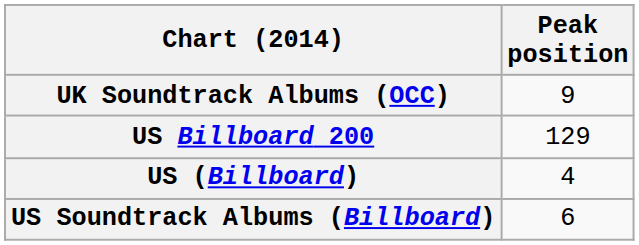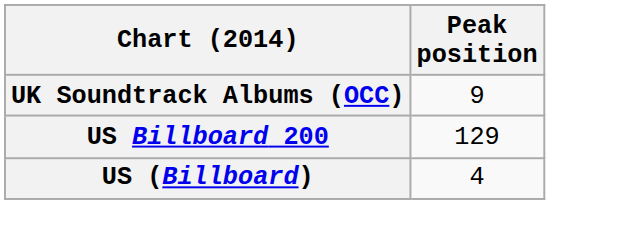 <table class="wikitable sortable plainrowheaders" style="text-align:center">
 <tr>
 <th scope="col">Chart (2014)</th>
 <th scope="col">Peak<br>position</th>
 </tr>
 <tr>
 <th scope="row">UK Soundtrack Albums (<a href='#'>OCC</a>)</th>
 <td>9</td>
 </tr>
 <tr>
 <th scope="row">US <a href='#'><em>Billboard</em> 200</a></th>
 <td>129</td>
 </tr>
 <tr>
 <th scope="row">US (<a href='#'><em>Billboard</em></a>)</th>
 <td>4</td>
 </tr>
-<tr>
-<th scope="row">US Soundtrack Albums (<a href='#'><em>Billboard</em></a>)</th>
-<td>6</td>
-</tr>
 </table>
